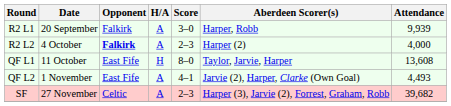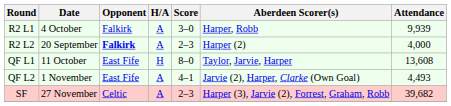 <table class="wikitable" style="text-align:center">
 <tr>
 <th>Round</th>
 <th>Date</th>
 <th>Opponent</th>
 <th>H/A</th>
 <th>Score</th>
 <th>Aberdeen Scorer(s)</th>
 <th>Attendance</th>
 </tr>
 <tr bgcolor=#EEFFEE>
 <td>R2 L1</td>
-<td align=left>20 September</td>
+<td align=left>4 October</td>
 <td align=left><a href='#'>Falkirk</a></td>
 <td><a href='#'>A</a></td>
 <td>3–0</td>
 <td align=left><a href='#'>Harper</a>, <a href='#'>Robb</a></td>
 <td>9,939</td>
 </tr>
 <tr bgcolor=#EEFFEE>
 <td>R2 L2</td>
-<td align=left>4 October</td>
+<td align=left>20 September</td>
 <td align=left><strong><a href='#'>Falkirk</a></strong></td>
 <td><a href='#'>A</a></td>
 <td>2–3</td>
 <td align=left><a href='#'>Harper</a> (2)</td>
 <td>4,000</td>
 </tr>
 <tr bgcolor=#EEFFEE>
 <td>QF L1</td>
 <td align=left>11 October</td>
 <td align=left><a href='#'>East Fife</a></td>
 <td><a href='#'>H</a></td>
 <td>8–0</td>
 <td align=left><a href='#'>Taylor</a>, <a href='#'>Jarvie</a>, <a href='#'>Harper</a></td>
 <td>13,608</td>
 </tr>
 <tr bgcolor=#EEFFEE>
 <td>QF L2</td>
 <td align=left>1 November</td>
 <td align=left><a href='#'>East Fife</a></td>
 <td><a href='#'>A</a></td>
 <td>4–1</td>
 <td align=left><a href='#'>Jarvie</a> (2), <a href='#'>Harper</a>, <em><a href='#'>Clarke</a></em> (Own Goal)</td>
 <td>4,493</td>
 </tr>
 <tr bgcolor=#FFCCCC>
 <td>SF</td>
 <td align=left>27 November</td>
 <td align=left><a href='#'>Celtic</a></td>
 <td><a href='#'>A</a></td>
 <td>2–3</td>
 <td align=left><a href='#'>Harper</a> (3), <a href='#'>Jarvie</a> (2), <a href='#'>Forrest</a>, <a href='#'>Graham</a>, <a href='#'>Robb</a></td>
 <td>39,682</td>
 </tr>
 <tr>
 </tr>
 </table>
